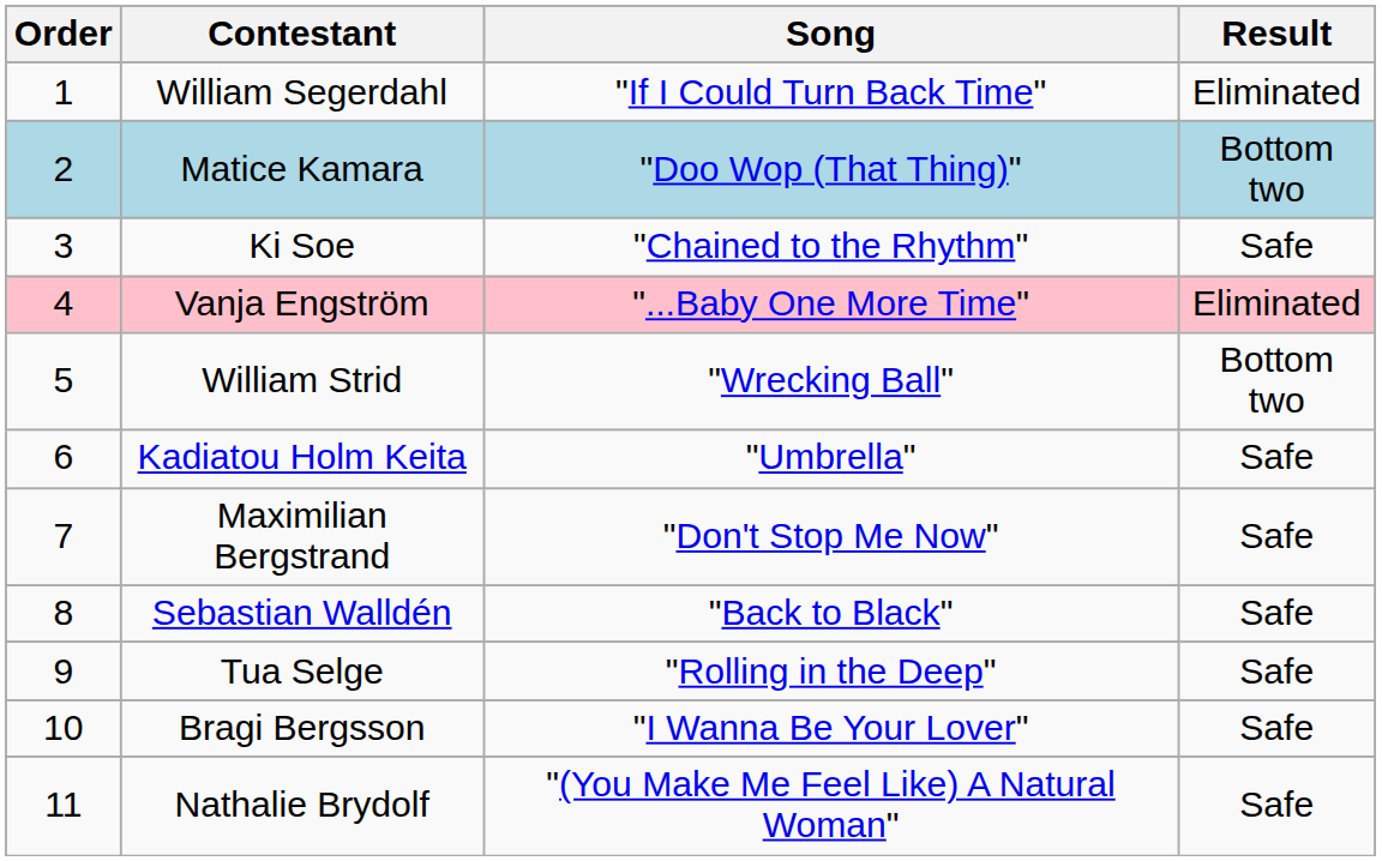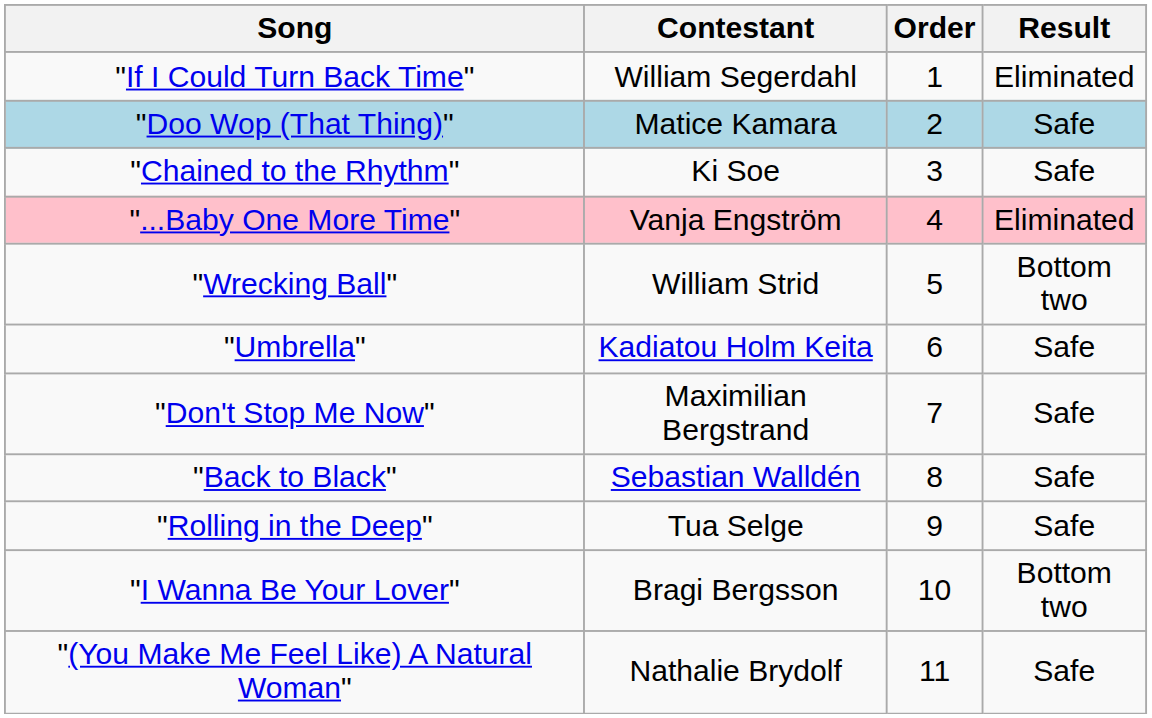 <table class="wikitable plainrowheaders" style="text-align:center;">
 <tr>
+<th scope="col">Song</th>
+<th scope="col">Contestant</th>
 <th scope="col">Order</th>
-<th scope="col">Contestant</th>
-<th scope="col">Song</th>
 <th scope="col">Result</th>
 </tr>
 <tr>
+<td>"<a href='#'>If I Could Turn Back Time</a>"</td>
+<td scope="row">William Segerdahl</td>
 <td>1</td>
-<td scope="row">William Segerdahl</td>
-<td>"<a href='#'>If I Could Turn Back Time</a>"</td>
 <td>Eliminated</td>
 </tr>
 <tr style="background:lightblue;">
+<td>"<a href='#'>Doo Wop (That Thing)</a>"</td>
+<td scope="row">Matice Kamara</td>
 <td>2</td>
-<td scope="row">Matice Kamara</td>
-<td>"<a href='#'>Doo Wop (That Thing)</a>"</td>
+<td>Safe</td>
+</tr>
+<tr>
+<td>"<a href='#'>Chained to the Rhythm</a>"</td>
+<td scope="row">Ki Soe</td>
+<td>3</td>
+<td>Safe</td>
+</tr>
+<tr style="background:pink;">
+<td>"<a href='#'>...Baby One More Time</a>"</td>
+<td scope="row">Vanja Engström</td>
+<td>4</td>
+<td>Eliminated</td>
+</tr>
+<tr>
+<td>"<a href='#'>Wrecking Ball</a>"</td>
+<td scope="row">William Strid</td>
+<td>5</td>
 <td>Bottom two</td>
 </tr>
 <tr>
-<td>3</td>
-<td scope="row">Ki Soe</td>
-<td>"<a href='#'>Chained to the Rhythm</a>"</td>
+<td>"<a href='#'>Umbrella</a>"</td>
+<td scope="row"><a href='#'>Kadiatou Holm Keita</a></td>
+<td>6</td>
 <td>Safe</td>
 </tr>
-<tr style="background:pink;">
-<td>4</td>
-<td scope="row">Vanja Engström</td>
-<td>"<a href='#'>...Baby One More Time</a>"</td>
-<td>Eliminated</td>
+<tr>
+<td>"<a href='#'>Don't Stop Me Now</a>"</td>
+<td scope="row">Maximilian Bergstrand</td>
+<td>7</td>
+<td>Safe</td>
 </tr>
 <tr>
-<td>5</td>
-<td scope="row">William Strid</td>
-<td>"<a href='#'>Wrecking Ball</a>"</td>
+<td>"<a href='#'>Back to Black</a>"</td>
+<td scope="row"><a href='#'>Sebastian Walldén</a></td>
+<td>8</td>
+<td>Safe</td>
+</tr>
+<tr>
+<td>"<a href='#'>Rolling in the Deep</a>"</td>
+<td scope="row">Tua Selge</td>
+<td>9</td>
+<td>Safe</td>
+</tr>
+<tr>
+<td>"<a href='#'>I Wanna Be Your Lover</a>"</td>
+<td scope="row">Bragi Bergsson</td>
+<td>10</td>
 <td>Bottom two</td>
 </tr>
 <tr>
-<td>6</td>
-<td scope="row"><a href='#'>Kadiatou Holm Keita</a></td>
-<td>"<a href='#'>Umbrella</a>"</td>
-<td>Safe</td>
-</tr>
-<tr>
-<td>7</td>
-<td scope="row">Maximilian Bergstrand</td>
-<td>"<a href='#'>Don't Stop Me Now</a>"</td>
-<td>Safe</td>
-</tr>
-<tr>
-<td>8</td>
-<td scope="row"><a href='#'>Sebastian Walldén</a></td>
-<td>"<a href='#'>Back to Black</a>"</td>
-<td>Safe</td>
-</tr>
-<tr>
-<td>9</td>
-<td scope="row">Tua Selge</td>
-<td>"<a href='#'>Rolling in the Deep</a>"</td>
-<td>Safe</td>
-</tr>
-<tr>
-<td>10</td>
-<td scope="row">Bragi Bergsson</td>
-<td>"<a href='#'>I Wanna Be Your Lover</a>"</td>
-<td>Safe</td>
-</tr>
-<tr>
+<td>"<a href='#'>(You Make Me Feel Like) A Natural Woman</a>"</td>
+<td scope="row">Nathalie Brydolf</td>
 <td>11</td>
-<td scope="row">Nathalie Brydolf</td>
-<td>"<a href='#'>(You Make Me Feel Like) A Natural Woman</a>"</td>
 <td>Safe</td>
 </tr>
 </table>
